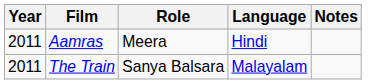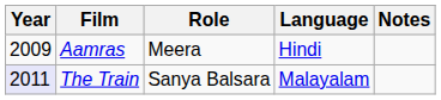 <table class="wikitable">
 <tr style="background:#ccc; text-align:center;">
 <th>Year</th>
 <th>Film</th>
 <th>Role</th>
 <th>Language</th>
 <th>Notes</th>
 </tr>
 <tr>
-<td>2011</td>
+<td>2009</td>
 <td><em><a href='#'>Aamras</a></em></td>
 <td>Meera</td>
 <td><a href='#'>Hindi</a></td>
 <td></td>
 </tr>
 <tr>
-<td>2011</td>
+<td style="background: lavender;">2011</td>
 <td><em><a href='#'>The Train</a></em></td>
 <td>Sanya Balsara</td>
 <td><a href='#'>Malayalam</a></td>
 <td></td>
 </tr>
 </table>
